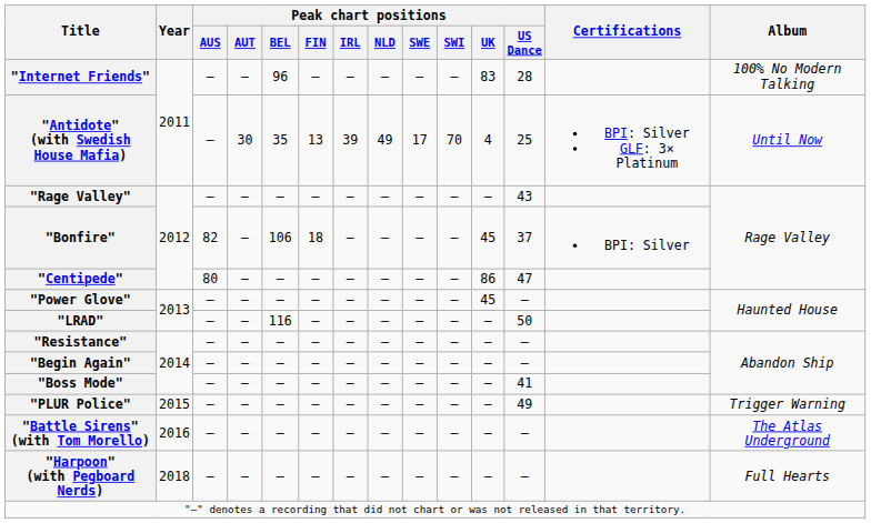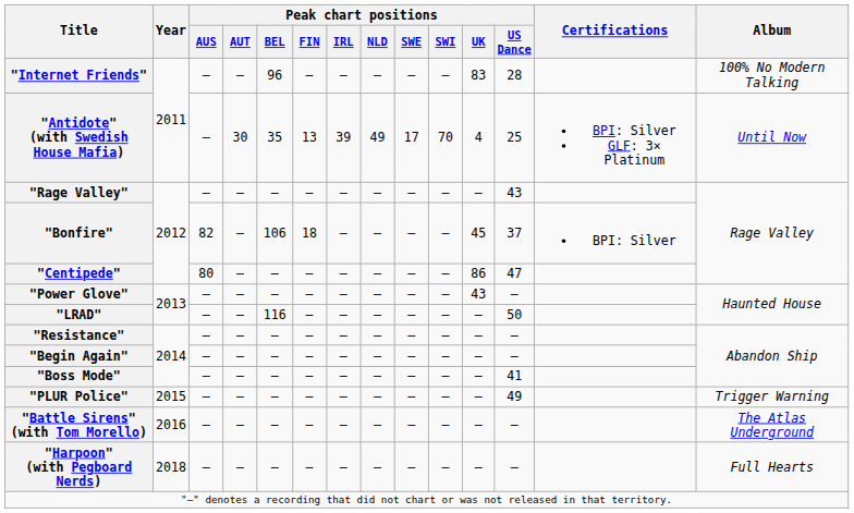 <table class="wikitable plainrowheaders" style="text-align:center;">
 <tr>
 <th scope="col" style="width:14em;" rowspan="2">Title</th>
 <th scope="col" rowspan="2">Year</th>
 <th scope="col" colspan="10">Peak chart positions</th>
 <th scope="col" style="width:15em;" rowspan="2"><a href='#'>Certifications</a></th>
 <th scope="col" style="width:15em;" rowspan="2">Album</th>
 </tr>
 <tr>
 <th scope="col" style="width:3em;font-size:90%;"><a href='#'>AUS</a><br></th>
 <th scope="col" style="width:3em;font-size:90%;"><a href='#'>AUT</a><br></th>
 <th scope="col" style="width:3em;font-size:90%;"><a href='#'>BEL</a><br></th>
 <th scope="col" style="width:3em;font-size:90%;"><a href='#'>FIN</a><br></th>
 <th scope="col" style="width:3em;font-size:90%;"><a href='#'>IRL</a><br></th>
 <th scope="col" style="width:3em;font-size:90%;"><a href='#'>NLD</a><br></th>
 <th scope="col" style="width:3em;font-size:90%;"><a href='#'>SWE</a><br></th>
 <th scope="col" style="width:3em;font-size:90%;"><a href='#'>SWI</a><br></th>
 <th scope="col" style="width:3em;font-size:90%;"><a href='#'>UK</a><br></th>
 <th scope="col" style="width:3em;font-size:90%;"><a href='#'>US Dance</a><br></th>
 </tr>
 <tr>
 <th scope="row">"<a href='#'>Internet Friends</a>"</th>
 <td rowspan="2">2011</td>
 <td>―</td>
 <td>―</td>
 <td>96</td>
 <td>―</td>
 <td>―</td>
 <td>―</td>
 <td>―</td>
 <td>―</td>
 <td>83</td>
 <td>28</td>
 <td></td>
 <td><em>100% No Modern Talking</em></td>
 </tr>
 <tr>
 <th scope="row">"<a href='#'>Antidote</a>"<br><span>(with <a href='#'>Swedish House Mafia</a>)</span></th>
 <td>—</td>
 <td>30</td>
 <td>35</td>
 <td>13</td>
 <td>39</td>
 <td>49</td>
 <td>17</td>
 <td>70</td>
 <td>4</td>
 <td>25</td>
 <td><br><ul><li><a href='#'>BPI</a>: Silver</li><li><a href='#'>GLF</a>: 3× Platinum</li></ul></td>
 <td><em><a href='#'>Until Now</a></em></td>
 </tr>
 <tr>
 <th scope="row">"Rage Valley"</th>
 <td rowspan="3">2012</td>
 <td>―</td>
 <td>―</td>
 <td>―</td>
 <td>―</td>
 <td>―</td>
 <td>―</td>
 <td>―</td>
 <td>―</td>
 <td>―</td>
 <td>43</td>
 <td></td>
 <td rowspan="3"><em>Rage Valley</em></td>
 </tr>
 <tr>
 <th scope="row">"Bonfire"</th>
 <td>82</td>
 <td>―</td>
 <td>106</td>
 <td>18</td>
 <td>―</td>
 <td>―</td>
 <td>―</td>
 <td>―</td>
 <td>45</td>
 <td>37</td>
 <td><br><ul><li>BPI: Silver</li></ul></td>
 </tr>
 <tr>
 <th scope="row">"<a href='#'>Centipede</a>"</th>
 <td>80</td>
 <td>—</td>
 <td>—</td>
 <td>—</td>
 <td>—</td>
 <td>—</td>
 <td>—</td>
 <td>—</td>
 <td>86</td>
 <td>47</td>
 <td></td>
 </tr>
 <tr>
 <th scope="row">"Power Glove"</th>
 <td rowspan="2">2013</td>
 <td>―</td>
 <td>—</td>
 <td>—</td>
 <td>—</td>
 <td>—</td>
 <td>—</td>
 <td>—</td>
 <td>—</td>
-<td>45</td>
+<td>43</td>
 <td>―</td>
 <td></td>
 <td rowspan="2"><em>Haunted House</em></td>
 </tr>
 <tr>
 <th scope="row">"LRAD"</th>
 <td>―</td>
 <td>—</td>
 <td>116</td>
 <td>—</td>
 <td>—</td>
 <td>—</td>
 <td>—</td>
 <td>—</td>
 <td>―</td>
 <td>50</td>
 <td></td>
 </tr>
 <tr>
 <th scope="row">"Resistance"</th>
 <td rowspan="3">2014</td>
 <td>—</td>
 <td>—</td>
 <td>—</td>
 <td>—</td>
 <td>—</td>
 <td>—</td>
 <td>—</td>
 <td>—</td>
 <td>—</td>
 <td>―</td>
 <td></td>
 <td rowspan="3"><em>Abandon Ship</em></td>
 </tr>
 <tr>
 <th scope="row">"Begin Again"</th>
 <td>—</td>
 <td>—</td>
 <td>—</td>
 <td>—</td>
 <td>—</td>
 <td>—</td>
 <td>—</td>
 <td>—</td>
 <td>—</td>
 <td>―</td>
 <td></td>
 </tr>
 <tr>
 <th scope="row">"Boss Mode"</th>
 <td>—</td>
 <td>—</td>
 <td>—</td>
 <td>—</td>
 <td>—</td>
 <td>—</td>
 <td>—</td>
 <td>—</td>
 <td>—</td>
 <td>41</td>
 <td></td>
 </tr>
 <tr>
 <th scope="row">"PLUR Police"</th>
 <td>2015</td>
 <td>―</td>
 <td>—</td>
 <td>—</td>
 <td>—</td>
 <td>—</td>
 <td>—</td>
 <td>—</td>
 <td>—</td>
 <td>―</td>
 <td>49</td>
 <td></td>
 <td><em>Trigger Warning</em></td>
 </tr>
 <tr>
 <th scope="row">"<a href='#'>Battle Sirens</a>"<br><span>(with <a href='#'>Tom Morello</a>)</span></th>
 <td>2016</td>
 <td>—</td>
 <td>—</td>
 <td>—</td>
 <td>—</td>
 <td>—</td>
 <td>—</td>
 <td>—</td>
 <td>—</td>
 <td>—</td>
 <td>―</td>
 <td></td>
 <td><em><a href='#'>The Atlas Underground</a></em></td>
 </tr>
 <tr>
 <th scope="row">"<a href='#'>Harpoon</a>"<br><span>(with <a href='#'>Pegboard Nerds</a>)</span></th>
 <td>2018</td>
 <td>—</td>
 <td>—</td>
 <td>—</td>
 <td>—</td>
 <td>—</td>
 <td>—</td>
 <td>—</td>
 <td>—</td>
 <td>—</td>
 <td>―</td>
 <td></td>
 <td><em>Full Hearts</em></td>
 </tr>
 <tr>
 <td colspan="14" style="text-align:center; font-size:80%;">"—" denotes a recording that did not chart or was not released in that territory.</td>
 </tr>
 </table>
